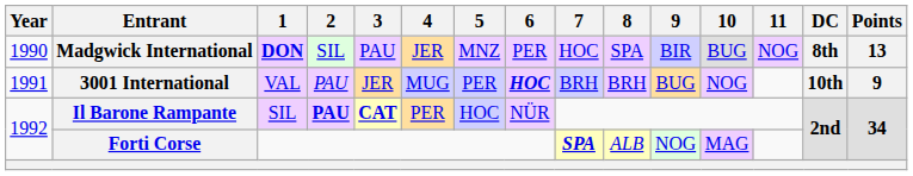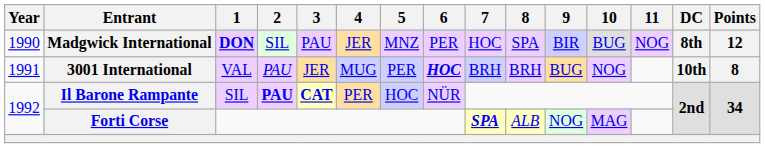 <table class="wikitable" style="text-align:center; font-size:85%">
 <tr>
 <th>Year</th>
 <th>Entrant</th>
 <th>1</th>
 <th>2</th>
 <th>3</th>
 <th>4</th>
 <th>5</th>
 <th>6</th>
 <th>7</th>
 <th>8</th>
 <th>9</th>
 <th>10</th>
 <th>11</th>
 <th>DC</th>
 <th>Points</th>
 </tr>
 <tr>
 <td><a href='#'>1990</a></td>
 <th nowrap>Madgwick International</th>
 <td style="background:#EFCFFF;"><strong><a href='#'>DON</a></strong><br></td>
 <td style="background:#DFFFDF;"><a href='#'>SIL</a><br></td>
 <td style="background:#EFCFFF;"><a href='#'>PAU</a><br></td>
 <td style="background:#FFDF9F;"><a href='#'>JER</a><br></td>
 <td style="background:#EFCFFF;"><a href='#'>MNZ</a><br></td>
 <td style="background:#EFCFFF;"><a href='#'>PER</a><br></td>
 <td style="background:#EFCFFF;"><a href='#'>HOC</a><br></td>
 <td style="background:#EFCFFF;"><a href='#'>SPA</a><br></td>
 <td style="background:#CFCFFF;"><a href='#'>BIR</a><br></td>
 <td style="background:#DFDFDF;"><a href='#'>BUG</a><br></td>
 <td style="background:#EFCFFF;"><a href='#'>NOG</a><br></td>
 <th>8th</th>
-<th>13</th>
+<th>12</th>
 </tr>
 <tr>
 <td><a href='#'>1991</a></td>
 <th nowrap>3001 International</th>
 <td style="background:#EFCFFF;"><a href='#'>VAL</a><br></td>
 <td style="background:#EFCFFF;"><em><a href='#'>PAU</a></em><br></td>
 <td style="background:#FFDF9F;"><a href='#'>JER</a><br></td>
 <td style="background:#CFCFFF;"><a href='#'>MUG</a><br></td>
 <td style="background:#CFCFFF;"><a href='#'>PER</a><br></td>
 <td style="background:#EFCFFF;"><a href='#'><strong><em>HOC</em></strong></a><br></td>
 <td style="background:#CFCFFF;"><a href='#'>BRH</a><br></td>
 <td style="background:#EFCFFF;"><a href='#'>BRH</a><br></td>
 <td style="background:#FFDF9F;"><a href='#'>BUG</a><br></td>
 <td style="background:#EFCFFF;"><a href='#'>NOG</a><br></td>
 <td></td>
 <th>10th</th>
-<th>9</th>
+<th>8</th>
 </tr>
 <tr>
 <td rowspan=2><a href='#'>1992</a></td>
 <th nowrap><a href='#'>Il Barone Rampante</a></th>
 <td style="background:#EFCFFF;"><a href='#'>SIL</a><br></td>
 <td style="background:#EFCFFF;"><strong><a href='#'>PAU</a></strong><br></td>
 <td style="background:#FFFFBF;"><strong><a href='#'>CAT</a></strong><br></td>
 <td style="background:#FFDF9F;"><a href='#'>PER</a><br></td>
 <td style="background:#CFCFFF;"><a href='#'>HOC</a><br></td>
 <td style="background:#EFCFFF;"><a href='#'>NÜR</a><br></td>
 <td colspan=5></td>
 <td rowspan=2 style="background:#DFDFDF;"><strong>2nd</strong></td>
 <td rowspan=2 style="background:#DFDFDF;"><strong>34</strong></td>
 </tr>
 <tr>
 <th nowrap><a href='#'>Forti Corse</a></th>
 <td colspan=6></td>
 <td style="background:#FFFFBF;"><a href='#'><strong><em>SPA</em></strong></a><br></td>
 <td style="background:#FFFFBF;"><em><a href='#'>ALB</a></em><br></td>
 <td style="background:#DFFFDF;"><a href='#'>NOG</a><br></td>
 <td style="background:#EFCFFF;"><a href='#'>MAG</a><br></td>
 <td></td>
 </tr>
 <tr>
 <th colspan="15"></th>
 </tr>
 </table>
